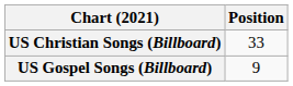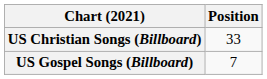 <table class="wikitable plainrowheaders sortable" style="text-align:center">
 <tr>
 <th scope="col">Chart (2021)</th>
 <th scope="col">Position</th>
 </tr>
 <tr>
 <th scope="row">US Christian Songs (<em>Billboard</em>)</th>
 <td>33</td>
 </tr>
 <tr>
 <th scope="row">US Gospel Songs (<em>Billboard</em>)</th>
-<td>9</td>
+<td>7</td>
 </tr>
 </table>
